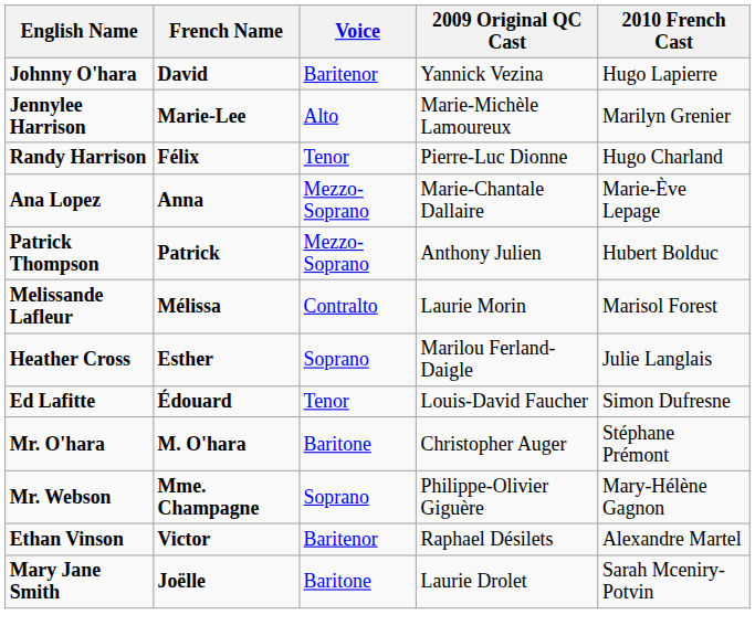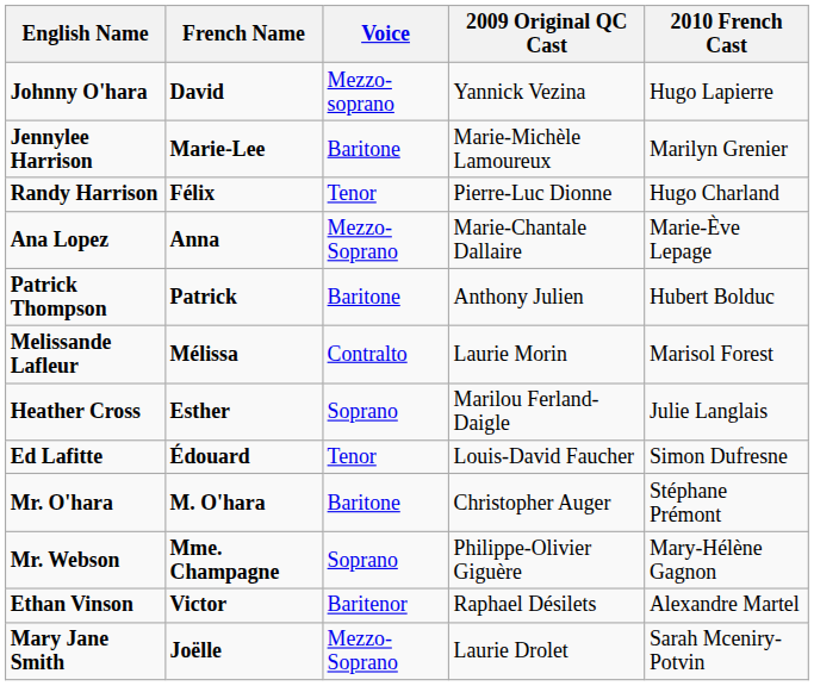 <table class="wikitable" border="1">
 <tr>
 <th>English Name</th>
 <th>French Name</th>
 <th><a href='#'>Voice</a></th>
 <th>2009 Original QC Cast</th>
 <th>2010 French Cast</th>
 </tr>
 <tr |->
 <td><strong>Johnny O'hara</strong></td>
 <td><strong>David</strong></td>
-<td><a href='#'>Baritenor</a></td>
+<td><a href='#'>Mezzo-soprano</a></td>
 <td>Yannick Vezina</td>
 <td>Hugo Lapierre</td>
 </tr>
 <tr>
 <td><strong>Jennylee Harrison</strong></td>
 <td><strong>Marie-Lee</strong></td>
-<td><a href='#'>Alto</a></td>
+<td><a href='#'>Baritone</a></td>
 <td>Marie-Michèle Lamoureux</td>
 <td>Marilyn Grenier</td>
 </tr>
 <tr>
 <td><strong>Randy Harrison</strong></td>
 <td><strong>Félix</strong></td>
 <td><a href='#'>Tenor</a></td>
 <td>Pierre-Luc Dionne</td>
 <td>Hugo Charland</td>
 </tr>
 <tr>
 <td><strong>Ana Lopez</strong></td>
 <td><strong>Anna</strong></td>
 <td><a href='#'>Mezzo-Soprano</a></td>
 <td>Marie-Chantale Dallaire</td>
 <td>Marie-Ève Lepage</td>
 </tr>
 <tr>
 <td><strong>Patrick Thompson</strong></td>
 <td><strong>Patrick</strong></td>
-<td><a href='#'>Mezzo-Soprano</a></td>
+<td><a href='#'>Baritone</a></td>
 <td>Anthony Julien</td>
 <td>Hubert Bolduc</td>
 </tr>
 <tr>
 <td><strong>Melissande Lafleur</strong></td>
 <td><strong>Mélissa</strong></td>
 <td><a href='#'>Contralto</a></td>
 <td>Laurie Morin</td>
 <td>Marisol Forest</td>
 </tr>
 <tr>
 <td><strong>Heather Cross</strong></td>
 <td><strong>Esther</strong></td>
 <td><a href='#'>Soprano</a></td>
 <td>Marilou Ferland-Daigle</td>
 <td>Julie Langlais</td>
 </tr>
 <tr>
 <td><strong>Ed Lafitte</strong></td>
 <td><strong>Édouard</strong></td>
 <td><a href='#'>Tenor</a></td>
 <td>Louis-David Faucher</td>
 <td>Simon Dufresne</td>
 </tr>
 <tr>
 <td><strong>Mr. O'hara</strong></td>
 <td><strong>M. O'hara</strong></td>
 <td><a href='#'>Baritone</a></td>
 <td>Christopher Auger</td>
 <td>Stéphane Prémont</td>
 </tr>
 <tr>
 <td><strong>Mr. Webson</strong></td>
 <td><strong>Mme. Champagne</strong></td>
 <td><a href='#'>Soprano</a></td>
 <td>Philippe-Olivier Giguère</td>
 <td>Mary-Hélène Gagnon</td>
 </tr>
 <tr>
 <td><strong>Ethan Vinson</strong></td>
 <td><strong>Victor</strong></td>
 <td><a href='#'>Baritenor</a></td>
 <td>Raphael Désilets</td>
 <td>Alexandre Martel</td>
 </tr>
 <tr>
 <td><strong>Mary Jane Smith</strong></td>
 <td><strong>Joëlle</strong></td>
-<td><a href='#'>Baritone</a></td>
+<td><a href='#'>Mezzo-Soprano</a></td>
 <td>Laurie Drolet</td>
 <td>Sarah Mceniry-Potvin</td>
 </tr>
 </table>
